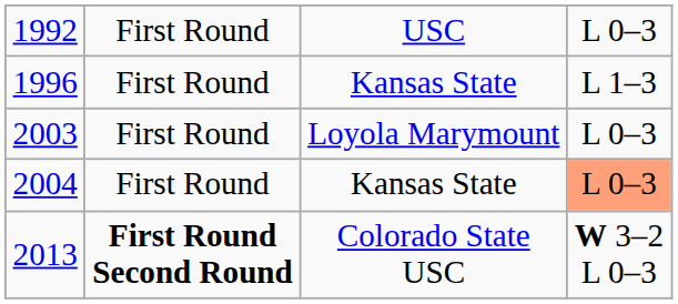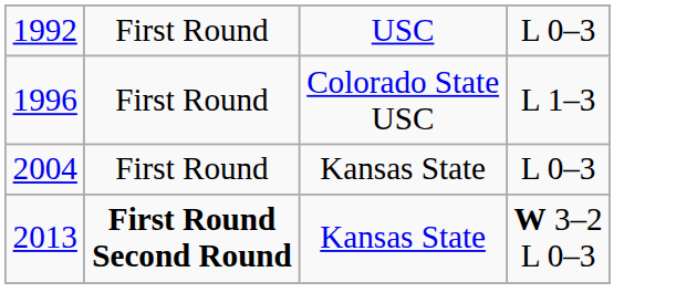 <table class="wikitable">
 <tr align="center">
 <td><a href='#'>1992</a></td>
 <td>First Round</td>
 <td><a href='#'>USC</a></td>
 <td>L 0–3</td>
 </tr>
 <tr align="center">
 <td><a href='#'>1996</a></td>
 <td>First Round</td>
-<td><a href='#'>Kansas State</a></td>
+<td><a href='#'>Colorado State</a><br>USC</td>
 <td>L 1–3</td>
-</tr>
-<tr align="center">
-<td><a href='#'>2003</a></td>
-<td>First Round</td>
-<td><a href='#'>Loyola Marymount</a></td>
-<td>L 0–3</td>
 </tr>
 <tr align="center">
 <td><a href='#'>2004</a></td>
 <td>First Round</td>
 <td>Kansas State</td>
-<td style="background: lightsalmon;">L 0–3</td>
+<td>L 0–3</td>
 </tr>
 <tr align="center">
 <td><a href='#'>2013</a></td>
 <td><strong>First Round<br>Second Round</strong></td>
-<td><a href='#'>Colorado State</a><br>USC</td>
+<td><a href='#'>Kansas State</a></td>
 <td><strong>W</strong> 3–2<br>L 0–3</td>
 </tr>
 </table>
